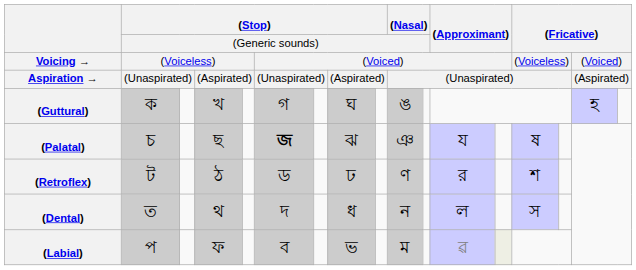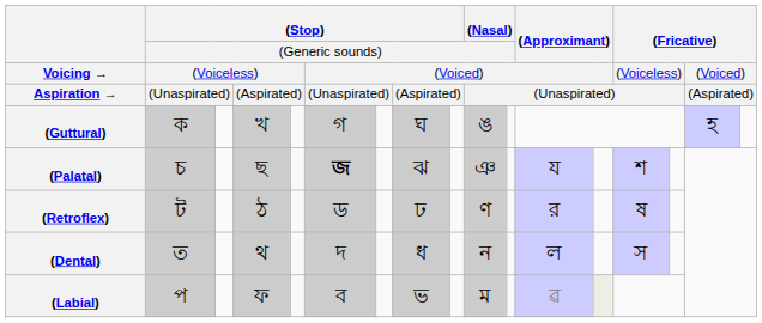 <table class="wikitable" style="text-align:center;">
 <tr>
 <th rowspan=2 style="width:10em;"></th>
 <th colspan=8><br>(<a href='#'>Stop</a>)</th>
 <th colspan=2><br>(<a href='#'>Nasal</a>)</th>
 <th colspan=2 rowspan=2><br>(<a href='#'>Approximant</a>)</th>
 <th colspan=4 rowspan=2><br>(<a href='#'>Fricative</a>)</th>
 </tr>
 <tr>
 <th colspan=10 style="font-weight:normal;"> (Generic sounds)</th>
 </tr>
 <tr>
 <th><a href='#'>Voicing</a> →</th>
 <th colspan="4" style="font-weight:normal;"> (<a href='#'>Voiceless</a>)</th>
 <th colspan="8" style="font-weight:normal;"> (<a href='#'>Voiced</a>)</th>
 <th colspan="2" style="font-weight:normal;"> (<a href='#'>Voiceless</a>)</th>
 <th colspan="2" style="font-weight:normal;"> (<a href='#'>Voiced</a>)</th>
 </tr>
 <tr>
 <th><a href='#'>Aspiration</a> →</th>
 <th colspan=2 style="font-weight:normal;"> (Unaspirated)</th>
 <th colspan=2 style="font-weight:normal;"> (Aspirated)</th>
 <th colspan=2 style="font-weight:normal;"> (Unaspirated)</th>
 <th colspan=2 style="font-weight:normal;"> (Aspirated)</th>
 <th colspan=6 style="font-weight:normal;"> (Unaspirated)</th>
 <th colspan=2 style="font-weight:normal;"> (Aspirated)</th>
 </tr>
 <tr>
 <th><br>(<a href='#'>Guttural</a>)</th>
 <td style="background:#ccc; font-size:24px;">ক</td>
 <td><br></td>
 <td style="background:#ccc; font-size:24px;">খ</td>
 <td><br></td>
 <td style="background:#ccc; font-size:24px;">গ</td>
 <td><br></td>
 <td style="background:#ccc; font-size:24px;">ঘ</td>
 <td><br></td>
 <td style="background:#ccc; font-size:24px;">ঙ</td>
 <td><br></td>
 <td colspan=4></td>
 <td style="background:#ccf; font-size:24px;">হ</td>
 <td><br></td>
 </tr>
 <tr>
 <th><br>(<a href='#'>Palatal</a>)</th>
 <td style="background:#ccc; font-size:24px;">চ</td>
 <td><br></td>
 <td style="background:#ccc; font-size:24px;">ছ</td>
 <td><br></td>
 <td style="background:#ccc; font-size:24px;"><strong>জ</strong></td>
 <td><br></td>
 <td style="background:#ccc; font-size:24px;">ঝ</td>
 <td><br></td>
 <td style="background:#ccc; font-size:24px;">ঞ</td>
 <td><br></td>
 <td style="background:#ccf; font-size:24px;">য</td>
 <td><br></td>
-<td style="background:#ccf; font-size:24px;">ষ</td>
+<td style="background:#ccf; font-size:24px;">শ</td>
 <td><br></td>
 <td rowspan="4" colspan="2"></td>
 </tr>
 <tr>
 <th><br>(<a href='#'>Retroflex</a>)</th>
 <td style="background:#ccc; font-size:24px;">ট</td>
 <td><br></td>
 <td style="background:#ccc; font-size:24px;">ঠ</td>
 <td><br></td>
 <td style="background:#ccc; font-size:24px;">ড</td>
 <td><br></td>
 <td style="background:#ccc; font-size:24px;">ঢ</td>
 <td><br></td>
 <td style="background:#ccc; font-size:24px;">ণ</td>
 <td><br></td>
 <td style="background:#ccf; font-size:24px;">র</td>
 <td><br></td>
-<td style="background:#ccf; font-size:24px;">শ</td>
+<td style="background:#ccf; font-size:24px;">ষ</td>
 <td><br></td>
 </tr>
 <tr>
 <th><br>(<a href='#'>Dental</a>)</th>
 <td style="background:#ccc; font-size:24px;">ত</td>
 <td><br></td>
 <td style="background:#ccc; font-size:24px;">থ</td>
 <td><br></td>
 <td style="background:#ccc; font-size:24px;">দ</td>
 <td><br></td>
 <td style="background:#ccc; font-size:24px;">ধ</td>
 <td><br></td>
 <td style="background:#ccc; font-size:24px;">ন</td>
 <td><br></td>
 <td style="background:#ccf; font-size:24px;">ল</td>
 <td><br></td>
 <td style="background:#ccf; font-size:24px;">স</td>
 <td><br></td>
 </tr>
 <tr>
 <th><br>(<a href='#'>Labial</a>)</th>
 <td style="background:#ccc; font-size:24px;">প</td>
 <td><br></td>
 <td style="background:#ccc; font-size:24px;">ফ</td>
 <td><br></td>
 <td style="background:#ccc; font-size:24px;">ব</td>
 <td><br></td>
 <td style="background:#ccc; font-size:24px;">ভ</td>
 <td><br></td>
 <td style="background:#ccc; font-size:24px;">ম</td>
 <td><br></td>
 <td style="background:#ccf; font-size:24px; color:#808080" bgcolor="#EEEFE4">ৱ</td>
 <td style="color:#808080" bgcolor="#EEEFE4"><br></td>
 <td colspan="2"></td>
 </tr>
 </table>
